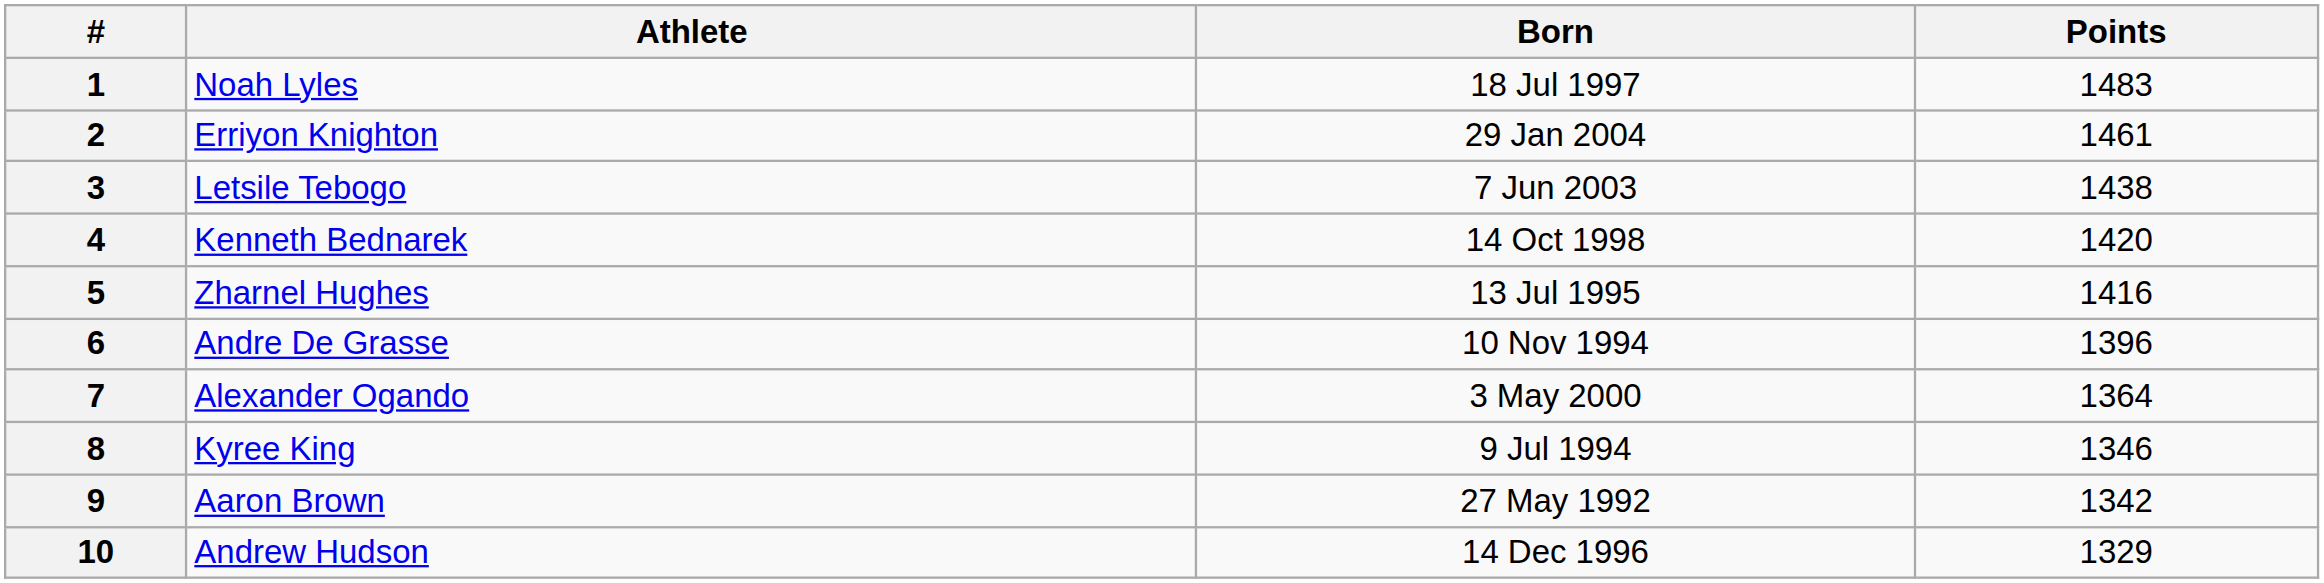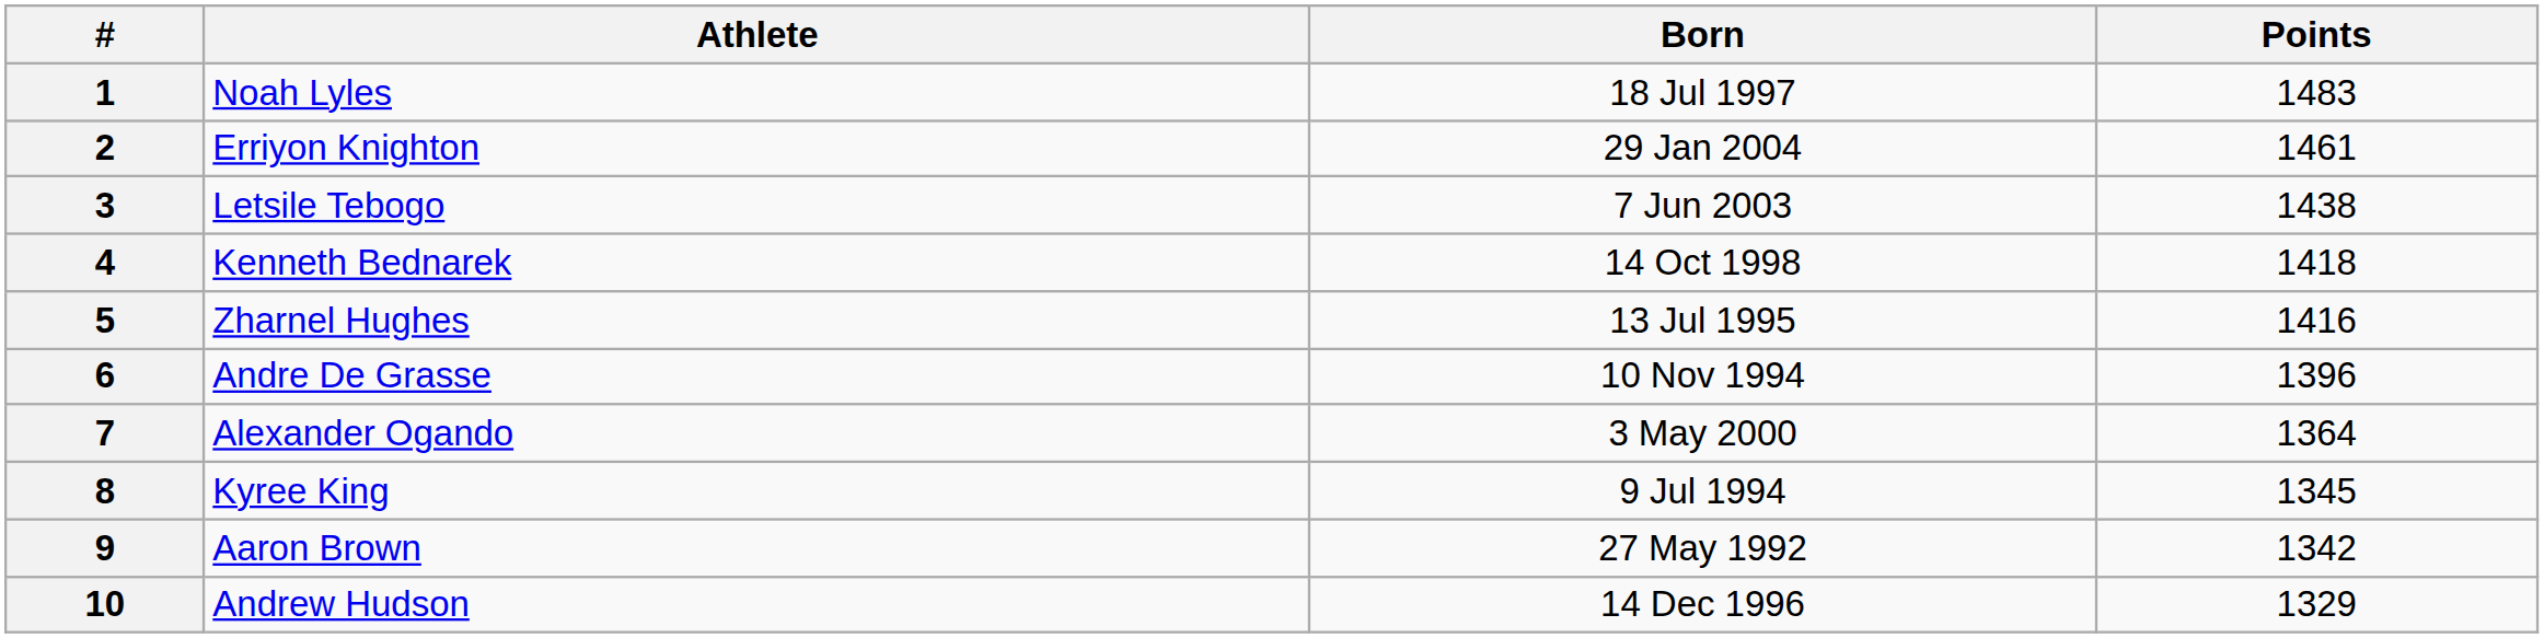 <table class="wikitable" width=80% style="font-size:90%; text-align:center;">
 <tr>
 <th>#</th>
 <th>Athlete</th>
 <th>Born</th>
 <th>Points</th>
 </tr>
 <tr>
 <th>1</th>
 <td align=left> <a href='#'>Noah Lyles</a></td>
 <td>18 Jul 1997</td>
 <td>1483</td>
 </tr>
 <tr>
 <th>2</th>
 <td align=left> <a href='#'>Erriyon Knighton</a></td>
 <td>29 Jan 2004</td>
 <td>1461</td>
 </tr>
 <tr>
 <th>3</th>
 <td align=left> <a href='#'>Letsile Tebogo</a></td>
 <td>7 Jun 2003</td>
 <td>1438</td>
 </tr>
 <tr>
 <th>4</th>
 <td align=left> <a href='#'>Kenneth Bednarek</a></td>
 <td>14 Oct 1998</td>
-<td>1420</td>
+<td>1418</td>
 </tr>
 <tr>
 <th>5</th>
 <td align=left> <a href='#'>Zharnel Hughes</a></td>
 <td>13 Jul 1995</td>
 <td>1416</td>
 </tr>
 <tr>
 <th>6</th>
 <td align=left> <a href='#'>Andre De Grasse</a></td>
 <td>10 Nov 1994</td>
 <td>1396</td>
 </tr>
 <tr>
 <th>7</th>
 <td align=left> <a href='#'>Alexander Ogando</a></td>
 <td>3 May 2000</td>
 <td>1364</td>
 </tr>
 <tr>
 <th>8</th>
 <td align=left> <a href='#'>Kyree King</a></td>
 <td>9 Jul 1994</td>
-<td>1346</td>
+<td>1345</td>
 </tr>
 <tr>
 <th>9</th>
 <td align=left> <a href='#'>Aaron Brown</a></td>
 <td>27 May 1992</td>
 <td>1342</td>
 </tr>
 <tr>
 <th>10</th>
 <td align=left> <a href='#'>Andrew Hudson</a></td>
 <td>14 Dec 1996</td>
 <td>1329</td>
 </tr>
 </table>
